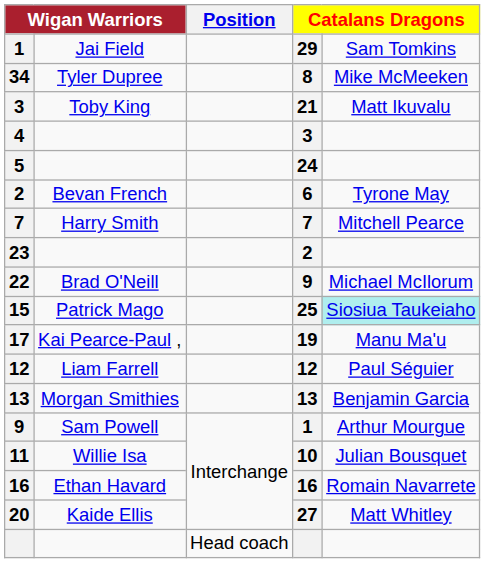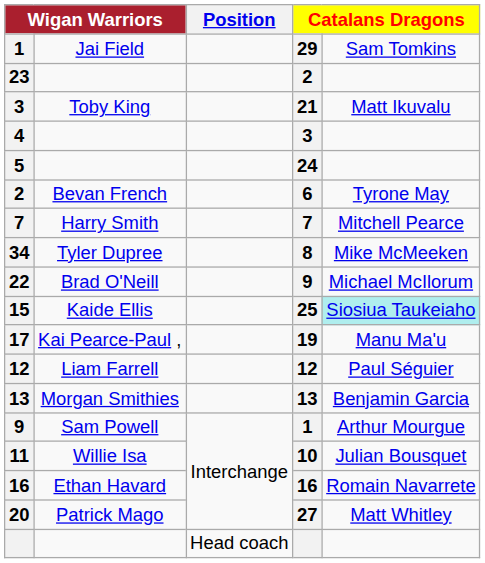 <table class="wikitable" style="font-size:90%; text-align:center;" ">
 <tr>
 <th colspan="2"  style="width:120px; background: #aa1f2e; color:white; border: white2px;">Wigan Warriors</th>
 <th><a href='#'>Position</a></th>
 <th colspan="2"  style="width:120px; background:yellow; color:red; border: red2px;"><strong>Catalans Dragons</strong></th>
 </tr>
 <tr>
 <th>1</th>
 <td><a href='#'>Jai Field</a></td>
 <td></td>
 <th>29</th>
 <td><a href='#'>Sam Tomkins</a></td>
 </tr>
 <tr>
-<th>34</th>
-<td><a href='#'>Tyler Dupree</a> </td>
+<th>23</th>
 <td></td>
-<th>8</th>
-<td><a href='#'>Mike McMeeken</a></td>
+<td></td>
+<th>2</th>
+<td> <br></td>
 </tr>
 <tr>
 <th>3</th>
 <td><a href='#'>Toby King</a></td>
 <td></td>
 <th>21</th>
 <td><a href='#'>Matt Ikuvalu</a> </td>
 </tr>
 <tr>
 <th>4</th>
 <td></td>
 <td></td>
 <th>3</th>
 <td>  <br></td>
 </tr>
 <tr>
 <th>5</th>
 <td> <br> </td>
 <td></td>
 <th>24</th>
 <td></td>
 </tr>
 <tr>
 <th>2</th>
 <td><a href='#'>Bevan French</a></td>
 <td></td>
 <th>6</th>
 <td><a href='#'>Tyrone May</a></td>
 </tr>
 <tr>
 <th>7</th>
 <td><a href='#'>Harry Smith</a> <br></td>
 <td></td>
 <th>7</th>
 <td><a href='#'>Mitchell Pearce</a> </td>
 </tr>
 <tr>
-<th>23</th>
+<th>34</th>
+<td><a href='#'>Tyler Dupree</a> </td>
 <td></td>
-<td></td>
-<th>2</th>
-<td> <br></td>
+<th>8</th>
+<td><a href='#'>Mike McMeeken</a></td>
 </tr>
 <tr>
 <th>22</th>
 <td><a href='#'>Brad O'Neill</a> </td>
 <td></td>
 <th>9</th>
 <td><a href='#'>Michael McIlorum</a></td>
 </tr>
 <tr>
 <th>15</th>
-<td><a href='#'>Patrick Mago</a> </td>
+<td><a href='#'>Kaide Ellis</a> </td>
 <td></td>
 <th>25</th>
 <td style="background: paleturquoise;"><a href='#'>Siosiua Taukeiaho</a> </td>
 </tr>
 <tr>
 <th>17</th>
 <td><a href='#'>Kai Pearce-Paul</a> , </td>
 <td></td>
 <th>19</th>
 <td><a href='#'>Manu Ma'u</a> </td>
 </tr>
 <tr>
 <th>12</th>
 <td><a href='#'>Liam Farrell</a></td>
 <td></td>
 <th>12</th>
 <td><a href='#'>Paul Séguier</a> </td>
 </tr>
 <tr>
 <th>13</th>
 <td><a href='#'>Morgan Smithies</a></td>
 <td></td>
 <th>13</th>
 <td><a href='#'>Benjamin Garcia</a> </td>
 </tr>
 <tr>
 <th>9</th>
 <td><a href='#'>Sam Powell</a> </td>
 <td rowspan="4">Interchange</td>
 <th>1</th>
 <td><a href='#'>Arthur Mourgue</a> </td>
 </tr>
 <tr>
 <th>11</th>
 <td><a href='#'>Willie Isa</a> </td>
 <th>10</th>
 <td><a href='#'>Julian Bousquet</a> </td>
 </tr>
 <tr>
 <th>16</th>
 <td><a href='#'>Ethan Havard</a> </td>
 <th>16</th>
 <td><a href='#'>Romain Navarrete</a> </td>
 </tr>
 <tr>
 <th>20</th>
-<td><a href='#'>Kaide Ellis</a> </td>
+<td><a href='#'>Patrick Mago</a> </td>
 <th>27</th>
 <td><a href='#'>Matt Whitley</a></td>
 </tr>
 <tr>
 <th></th>
 <td></td>
 <td>Head coach</td>
 <th></th>
 <td></td>
 </tr>
 </table>
